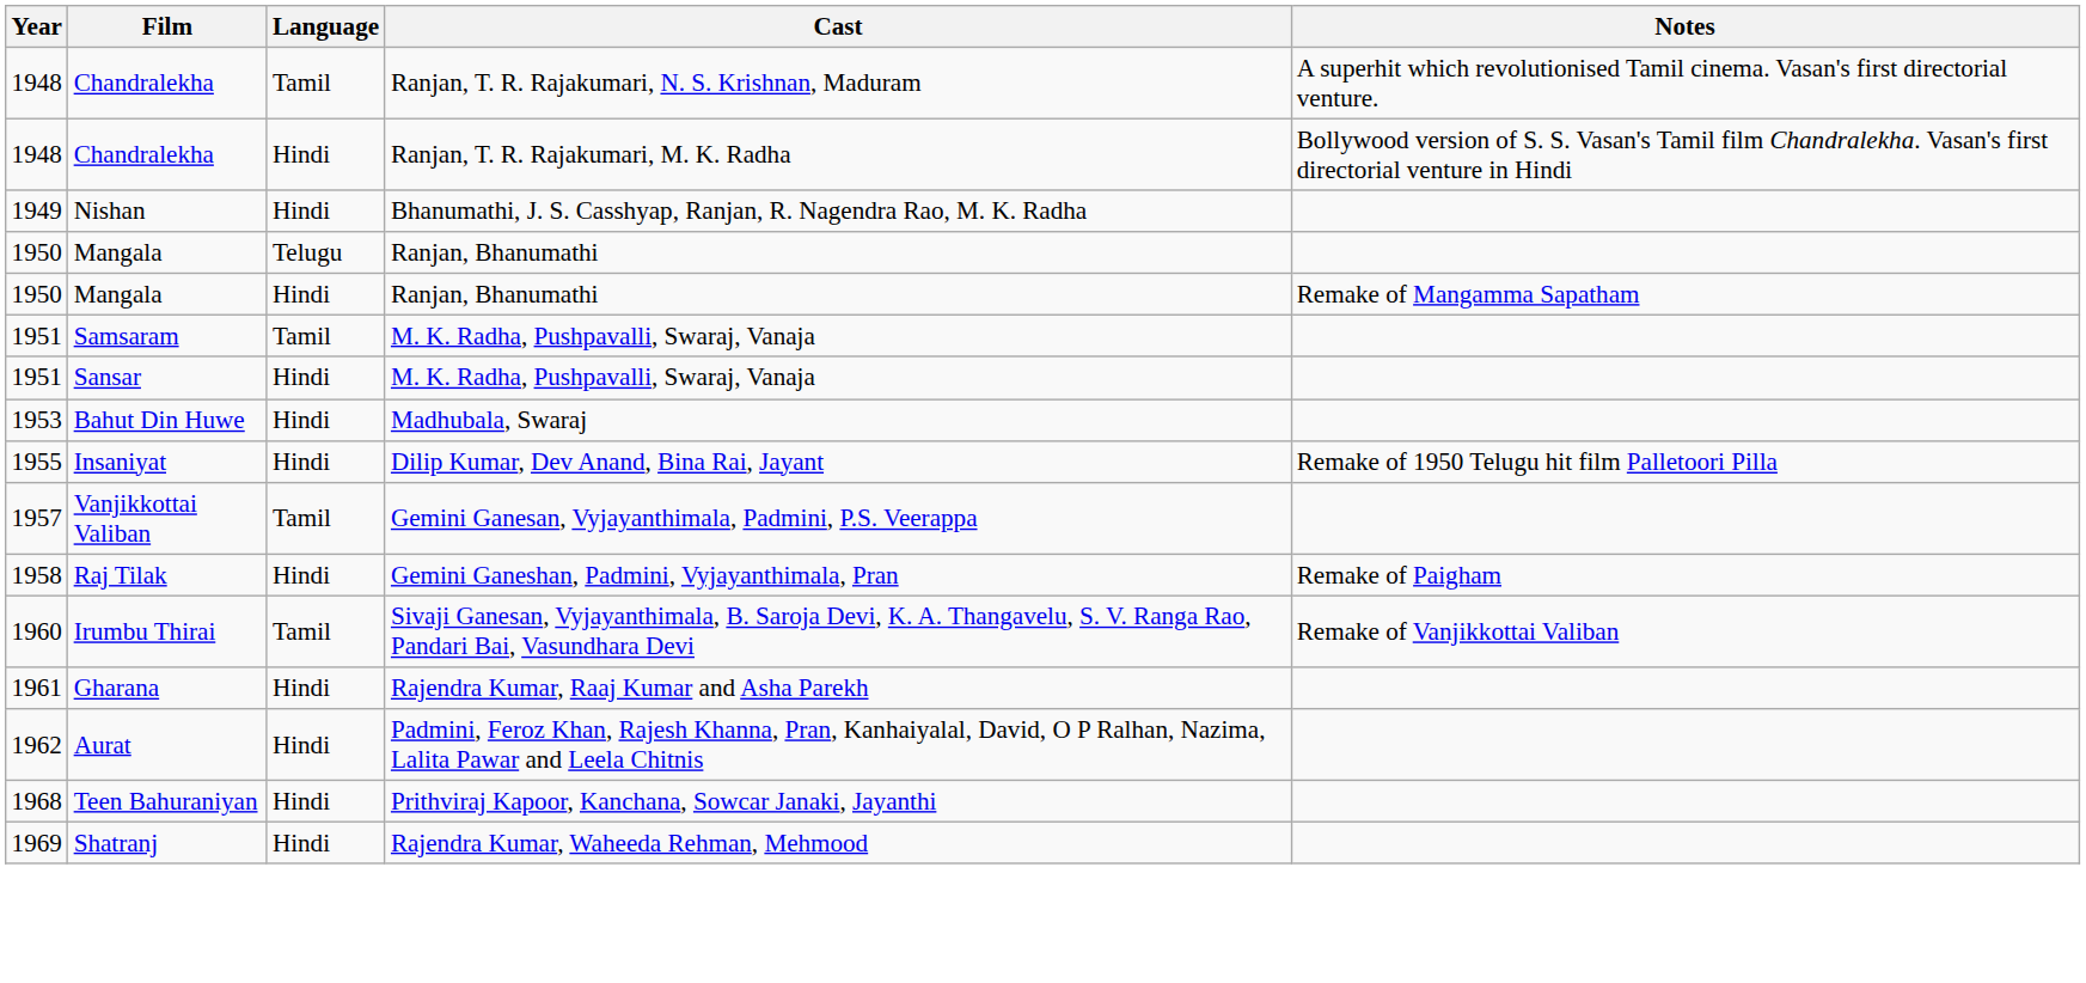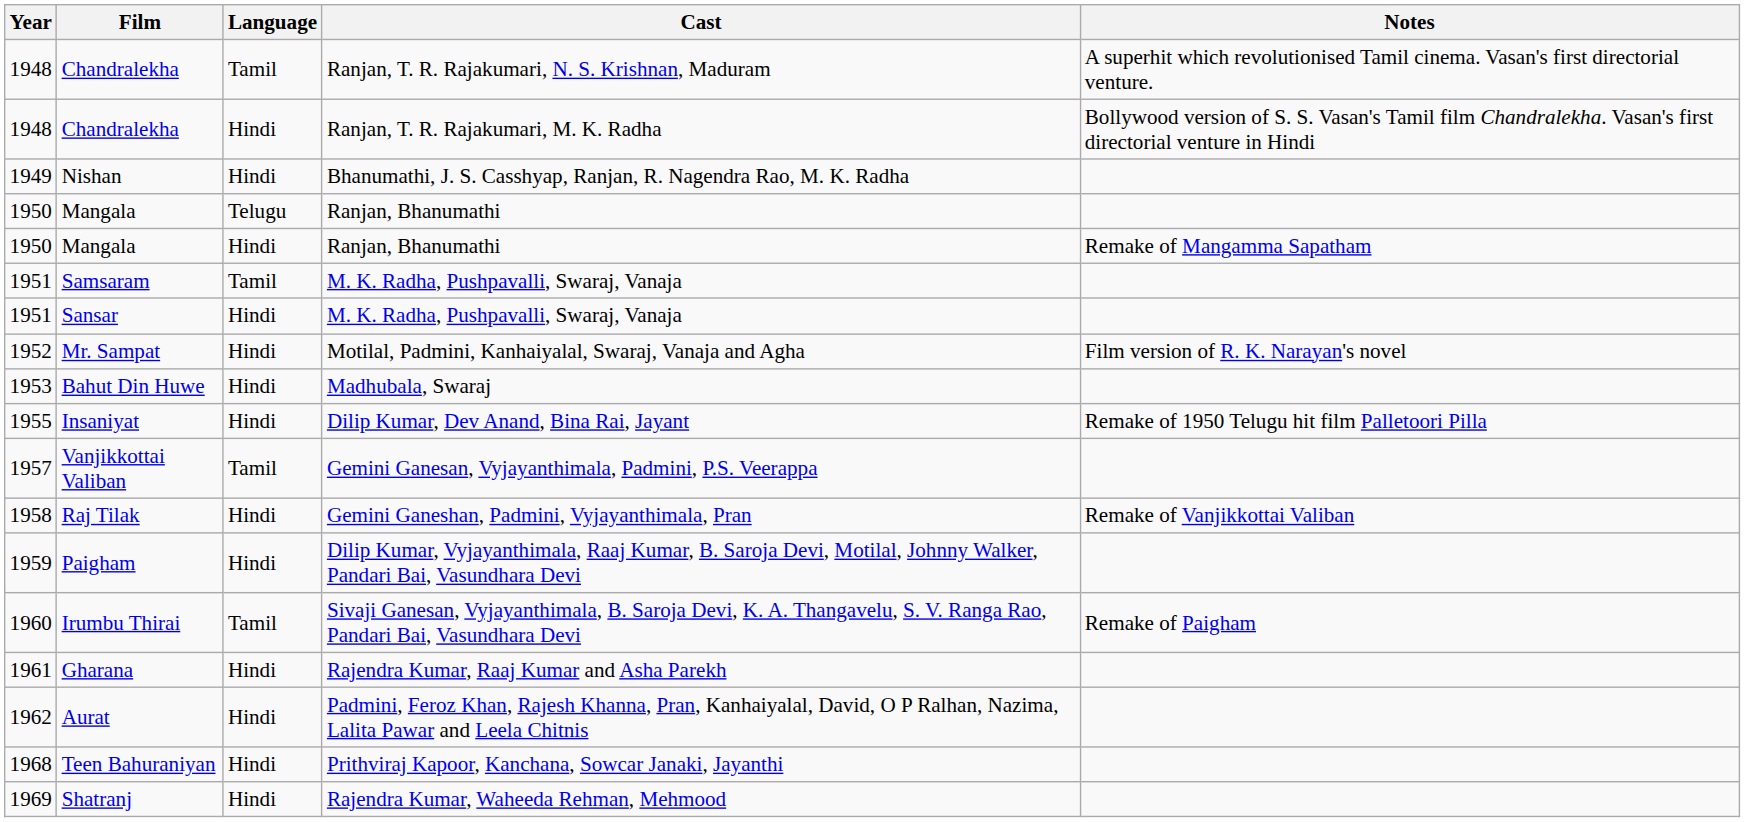 <table class="wikitable" style="font-size:95%;">
 <tr>
 <th>Year</th>
 <th>Film</th>
 <th>Language</th>
 <th>Cast</th>
 <th>Notes</th>
 </tr>
 <tr>
 <td>1948</td>
 <td><a href='#'>Chandralekha</a></td>
 <td>Tamil</td>
 <td>Ranjan, T. R. Rajakumari, <a href='#'>N. S. Krishnan</a>, Maduram</td>
 <td>A superhit which revolutionised Tamil cinema. Vasan's first directorial venture.</td>
 </tr>
 <tr>
 <td>1948</td>
 <td><a href='#'>Chandralekha</a></td>
 <td>Hindi</td>
 <td>Ranjan, T. R. Rajakumari, M. K. Radha</td>
 <td>Bollywood version of S. S. Vasan's Tamil film <em>Chandralekha</em>. Vasan's first directorial venture in Hindi</td>
 </tr>
 <tr>
 <td>1949</td>
 <td>Nishan</td>
 <td>Hindi</td>
 <td>Bhanumathi, J. S. Casshyap, Ranjan, R. Nagendra Rao, M. K. Radha</td>
 <td></td>
 </tr>
 <tr>
 <td>1950</td>
 <td>Mangala</td>
 <td>Telugu</td>
 <td>Ranjan, Bhanumathi</td>
 <td></td>
 </tr>
 <tr>
 <td>1950</td>
 <td>Mangala</td>
 <td>Hindi</td>
 <td>Ranjan, Bhanumathi</td>
 <td>Remake of <a href='#'>Mangamma Sapatham</a></td>
 </tr>
 <tr>
 <td>1951</td>
 <td><a href='#'>Samsaram</a></td>
 <td>Tamil</td>
 <td><a href='#'>M. K. Radha</a>, <a href='#'>Pushpavalli</a>, Swaraj, Vanaja</td>
 <td></td>
 </tr>
 <tr>
 <td>1951</td>
 <td><a href='#'>Sansar</a></td>
 <td>Hindi</td>
 <td><a href='#'>M. K. Radha</a>, <a href='#'>Pushpavalli</a>, Swaraj, Vanaja</td>
 <td></td>
 </tr>
 <tr>
+<td>1952</td>
+<td><a href='#'>Mr. Sampat</a></td>
+<td>Hindi</td>
+<td>Motilal, Padmini, Kanhaiyalal, Swaraj, Vanaja and Agha</td>
+<td>Film version of <a href='#'>R. K. Narayan</a>'s novel</td>
+</tr>
+<tr>
 <td>1953</td>
 <td><a href='#'>Bahut Din Huwe</a></td>
 <td>Hindi</td>
 <td><a href='#'>Madhubala</a>, Swaraj</td>
 <td></td>
 </tr>
 <tr>
 <td>1955</td>
 <td><a href='#'>Insaniyat</a></td>
 <td>Hindi</td>
 <td><a href='#'>Dilip Kumar</a>, <a href='#'>Dev Anand</a>, <a href='#'>Bina Rai</a>, <a href='#'>Jayant</a></td>
 <td>Remake of 1950 Telugu hit film <a href='#'>Palletoori Pilla</a></td>
 </tr>
 <tr>
 <td>1957</td>
 <td><a href='#'>Vanjikkottai Valiban</a></td>
 <td>Tamil</td>
 <td><a href='#'>Gemini Ganesan</a>, <a href='#'>Vyjayanthimala</a>, <a href='#'>Padmini</a>, <a href='#'>P.S. Veerappa</a></td>
 <td></td>
 </tr>
 <tr>
 <td>1958</td>
 <td><a href='#'>Raj Tilak</a></td>
 <td>Hindi</td>
 <td><a href='#'>Gemini Ganeshan</a>, <a href='#'>Padmini</a>, <a href='#'>Vyjayanthimala</a>, <a href='#'>Pran</a></td>
-<td>Remake of <a href='#'>Paigham</a></td>
+<td>Remake of <a href='#'>Vanjikkottai Valiban</a></td>
+</tr>
+<tr>
+<td>1959</td>
+<td><a href='#'>Paigham</a></td>
+<td>Hindi</td>
+<td><a href='#'>Dilip Kumar</a>, <a href='#'>Vyjayanthimala</a>, <a href='#'>Raaj Kumar</a>, <a href='#'>B. Saroja Devi</a>, <a href='#'>Motilal</a>, <a href='#'>Johnny Walker</a>, <a href='#'>Pandari Bai</a>, <a href='#'>Vasundhara Devi</a></td>
+<td></td>
 </tr>
 <tr>
 <td>1960</td>
 <td><a href='#'>Irumbu Thirai</a></td>
 <td>Tamil</td>
 <td><a href='#'>Sivaji Ganesan</a>, <a href='#'>Vyjayanthimala</a>, <a href='#'>B. Saroja Devi</a>, <a href='#'>K. A. Thangavelu</a>, <a href='#'>S. V. Ranga Rao</a>, <a href='#'>Pandari Bai</a>, <a href='#'>Vasundhara Devi</a></td>
-<td>Remake of <a href='#'>Vanjikkottai Valiban</a></td>
+<td>Remake of <a href='#'>Paigham</a></td>
 </tr>
 <tr>
 <td>1961</td>
 <td><a href='#'>Gharana</a></td>
 <td>Hindi</td>
 <td><a href='#'>Rajendra Kumar</a>, <a href='#'>Raaj Kumar</a> and <a href='#'>Asha Parekh</a></td>
 <td></td>
 </tr>
 <tr>
 <td>1962</td>
 <td><a href='#'>Aurat</a></td>
 <td>Hindi</td>
 <td><a href='#'>Padmini</a>, <a href='#'>Feroz Khan</a>, <a href='#'>Rajesh Khanna</a>, <a href='#'>Pran</a>, Kanhaiyalal, David, O P Ralhan, Nazima, <a href='#'>Lalita Pawar</a> and <a href='#'>Leela Chitnis</a></td>
 <td></td>
 </tr>
 <tr>
 <td>1968</td>
 <td><a href='#'>Teen Bahuraniyan</a></td>
 <td>Hindi</td>
 <td><a href='#'>Prithviraj Kapoor</a>, <a href='#'>Kanchana</a>, <a href='#'>Sowcar Janaki</a>, <a href='#'>Jayanthi</a></td>
 <td></td>
 </tr>
 <tr>
 <td>1969</td>
 <td><a href='#'>Shatranj</a></td>
 <td>Hindi</td>
 <td><a href='#'>Rajendra Kumar</a>, <a href='#'>Waheeda Rehman</a>, <a href='#'>Mehmood</a></td>
 <td></td>
 </tr>
 </table>
